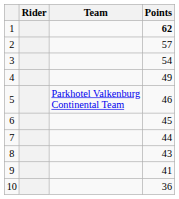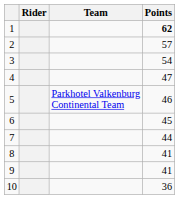 <table class="wikitable plainrowheaders">
 <tr>
 <th></th>
 <th>Rider</th>
 <th>Team</th>
 <th>Points</th>
 </tr>
 <tr>
 <td style="text-align:center;">1</td>
 <th scope="row"> </th>
 <td></td>
 <td style="text-align:right;"><strong>62</strong></td>
 </tr>
 <tr>
 <td style="text-align:center;">2</td>
 <th scope="row"></th>
 <td></td>
 <td style="text-align:right;">57</td>
 </tr>
 <tr>
 <td style="text-align:center;">3</td>
 <th scope="row"></th>
 <td></td>
 <td style="text-align:right;">54</td>
 </tr>
 <tr>
 <td style="text-align:center;">4</td>
 <th scope="row"></th>
 <td></td>
-<td style="text-align:right;">49</td>
+<td style="text-align:right;">47</td>
 </tr>
 <tr>
 <td style="text-align:center;">5</td>
 <th scope="row"></th>
 <td><a href='#'>Parkhotel Valkenburg<br>Continental Team</a></td>
 <td style="text-align:right;">46</td>
 </tr>
 <tr>
 <td style="text-align:center;">6</td>
 <th scope="row"></th>
 <td></td>
 <td style="text-align:right;">45</td>
 </tr>
 <tr>
 <td style="text-align:center;">7</td>
 <th scope="row"> </th>
 <td></td>
 <td style="text-align:right;">44</td>
 </tr>
 <tr>
 <td style="text-align:center;">8</td>
 <th scope="row"></th>
 <td></td>
-<td style="text-align:right;">43</td>
+<td style="text-align:right;">41</td>
 </tr>
 <tr>
 <td style="text-align:center;">9</td>
 <th scope="row"> </th>
 <td></td>
 <td style="text-align:right;">41</td>
 </tr>
 <tr>
 <td style="text-align:center;">10</td>
 <th scope="row"></th>
 <td></td>
 <td style="text-align:right;">36</td>
 </tr>
 </table>
